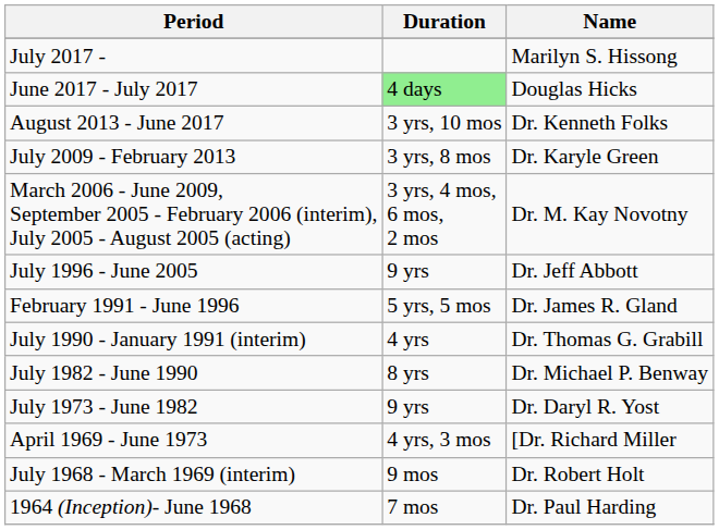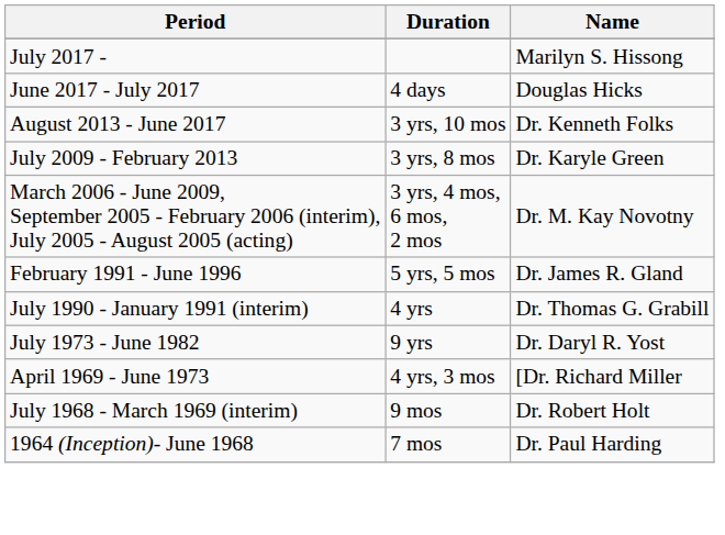 <table class="wikitable">
 <tr>
 <th>Period</th>
 <th>Duration</th>
 <th>Name</th>
 </tr>
 <tr>
 </tr>
 <tr>
 </tr>
 <tr>
 <td>July 2017 -</td>
 <td></td>
 <td>Marilyn S. Hissong</td>
 </tr>
 <tr>
 <td>June 2017 - July 2017</td>
-<td style="background: lightgreen;">4 days</td>
+<td>4 days</td>
 <td>Douglas Hicks</td>
 </tr>
 <tr>
 <td>August 2013 - June 2017 </td>
 <td>3 yrs, 10 mos</td>
 <td>Dr. Kenneth Folks</td>
 </tr>
 <tr>
 <td>July 2009 - February 2013</td>
 <td>3 yrs, 8 mos</td>
 <td>Dr. Karyle Green</td>
 </tr>
 <tr>
 <td>March 2006 - June 2009,<br>September 2005 - February 2006 (interim),<br>July 2005 - August 2005 (acting)</td>
 <td>3 yrs, 4 mos,<br>6 mos,<br>2 mos</td>
 <td>Dr. M. Kay Novotny</td>
 </tr>
 <tr>
-<td>July 1996 - June 2005</td>
-<td>9 yrs</td>
-<td>Dr. Jeff Abbott</td>
-</tr>
-<tr>
 <td>February 1991 - June 1996</td>
 <td>5 yrs, 5 mos</td>
 <td>Dr. James R. Gland</td>
 </tr>
 <tr>
 <td>July 1990 - January 1991 (interim)</td>
 <td>4 yrs</td>
 <td>Dr. Thomas G. Grabill</td>
-</tr>
-<tr>
-<td>July 1982 - June 1990</td>
-<td>8 yrs</td>
-<td>Dr. Michael P. Benway</td>
 </tr>
 <tr>
 <td>July 1973 - June 1982</td>
 <td>9 yrs</td>
 <td>Dr. Daryl R. Yost</td>
 </tr>
 <tr>
 <td>April 1969 - June 1973</td>
 <td>4 yrs, 3 mos</td>
 <td>[Dr. Richard Miller</td>
 </tr>
 <tr>
 <td>July 1968 - March 1969 (interim)</td>
 <td>9 mos</td>
 <td>Dr. Robert Holt</td>
 </tr>
 <tr>
 <td>1964 <em>(Inception)</em>- June 1968</td>
 <td>7 mos</td>
 <td>Dr. Paul Harding</td>
 </tr>
 <tr>
 </tr>
 </table>
